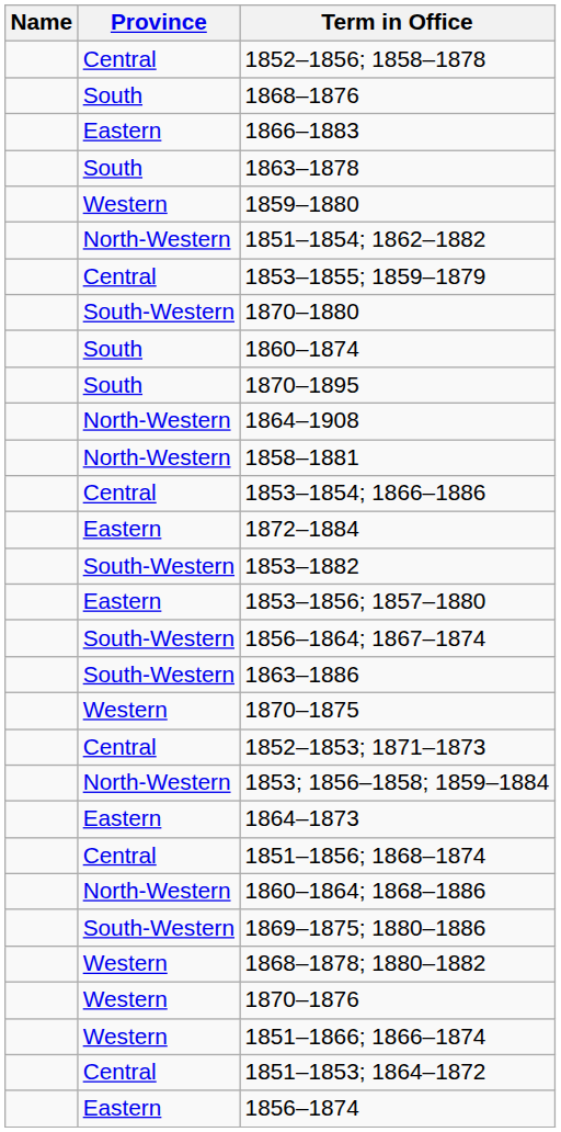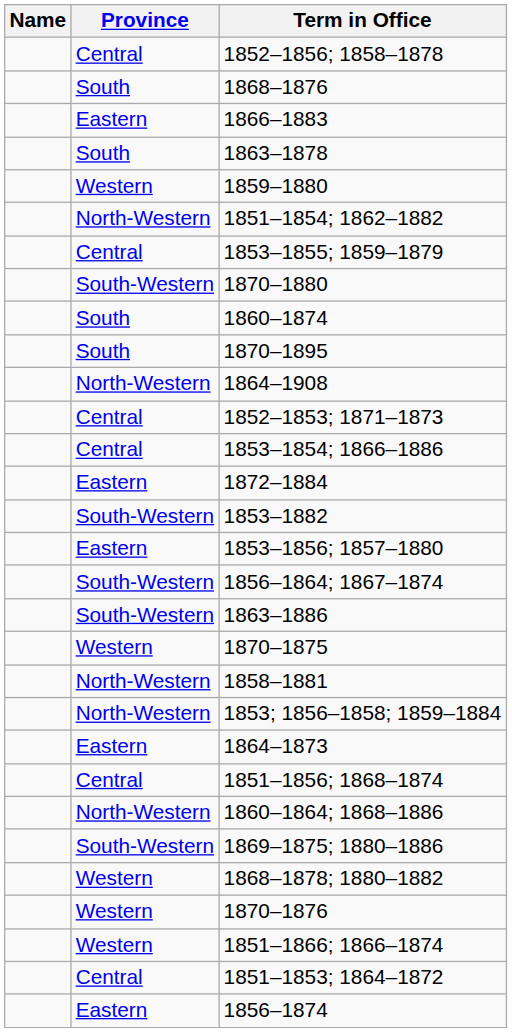 <table class="wikitable sortable">
 <tr>
 <th>Name</th>
 <th><a href='#'>Province</a></th>
 <th>Term in Office</th>
 </tr>
 <tr>
 <td></td>
 <td><a href='#'>Central</a></td>
 <td>1852–1856; 1858–1878</td>
 </tr>
 <tr>
 <td></td>
 <td><a href='#'>South</a></td>
 <td>1868–1876</td>
 </tr>
 <tr>
 <td></td>
 <td><a href='#'>Eastern</a></td>
 <td>1866–1883</td>
 </tr>
 <tr>
 <td></td>
 <td><a href='#'>South</a></td>
 <td>1863–1878</td>
 </tr>
 <tr>
 <td></td>
 <td><a href='#'>Western</a></td>
 <td>1859–1880</td>
 </tr>
 <tr>
 <td></td>
 <td><a href='#'>North-Western</a></td>
 <td>1851–1854; 1862–1882</td>
 </tr>
 <tr>
 <td></td>
 <td><a href='#'>Central</a></td>
 <td>1853–1855; 1859–1879</td>
 </tr>
 <tr>
 <td></td>
 <td><a href='#'>South-Western</a></td>
 <td>1870–1880</td>
 </tr>
 <tr>
 <td></td>
 <td><a href='#'>South</a></td>
 <td>1860–1874</td>
 </tr>
 <tr>
 <td></td>
 <td><a href='#'>South</a></td>
 <td>1870–1895</td>
 </tr>
 <tr>
 <td></td>
 <td><a href='#'>North-Western</a></td>
 <td>1864–1908</td>
 </tr>
 <tr>
-<td></td>
-<td><a href='#'>North-Western</a></td>
-<td>1858–1881</td>
+<td> </td>
+<td><a href='#'>Central</a></td>
+<td>1852–1853; 1871–1873</td>
 </tr>
 <tr>
 <td></td>
 <td><a href='#'>Central</a></td>
 <td>1853–1854; 1866–1886</td>
 </tr>
 <tr>
 <td></td>
 <td><a href='#'>Eastern</a></td>
 <td>1872–1884</td>
 </tr>
 <tr>
 <td></td>
 <td><a href='#'>South-Western</a></td>
 <td>1853–1882</td>
 </tr>
 <tr>
 <td></td>
 <td><a href='#'>Eastern</a></td>
 <td>1853–1856; 1857–1880</td>
 </tr>
 <tr>
 <td></td>
 <td><a href='#'>South-Western</a></td>
 <td>1856–1864; 1867–1874</td>
 </tr>
 <tr>
 <td></td>
 <td><a href='#'>South-Western</a></td>
 <td>1863–1886</td>
 </tr>
 <tr>
 <td></td>
 <td><a href='#'>Western</a></td>
 <td>1870–1875</td>
 </tr>
 <tr>
-<td> </td>
-<td><a href='#'>Central</a></td>
-<td>1852–1853; 1871–1873</td>
+<td></td>
+<td><a href='#'>North-Western</a></td>
+<td>1858–1881</td>
 </tr>
 <tr>
 <td></td>
 <td><a href='#'>North-Western</a></td>
 <td>1853; 1856–1858; 1859–1884</td>
 </tr>
 <tr>
 <td> </td>
 <td><a href='#'>Eastern</a></td>
 <td>1864–1873</td>
 </tr>
 <tr>
 <td></td>
 <td><a href='#'>Central</a></td>
 <td>1851–1856; 1868–1874</td>
 </tr>
 <tr>
 <td></td>
 <td><a href='#'>North-Western</a></td>
 <td>1860–1864; 1868–1886</td>
 </tr>
 <tr>
 <td></td>
 <td><a href='#'>South-Western</a></td>
 <td>1869–1875; 1880–1886</td>
 </tr>
 <tr>
 <td></td>
 <td><a href='#'>Western</a></td>
 <td>1868–1878; 1880–1882</td>
 </tr>
 <tr>
 <td></td>
 <td><a href='#'>Western</a></td>
 <td>1870–1876</td>
 </tr>
 <tr>
 <td></td>
 <td><a href='#'>Western</a></td>
 <td>1851–1866; 1866–1874</td>
 </tr>
 <tr>
 <td> </td>
 <td><a href='#'>Central</a></td>
 <td>1851–1853; 1864–1872</td>
 </tr>
 <tr>
 <td></td>
 <td><a href='#'>Eastern</a></td>
 <td>1856–1874</td>
 </tr>
 <tr>
 </tr>
 </table>
